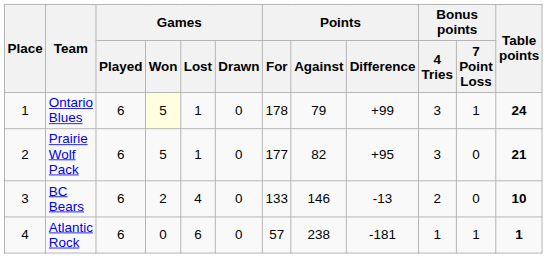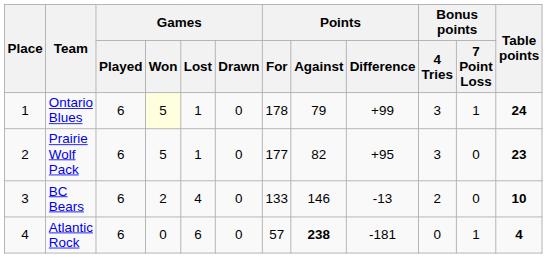 <table class="wikitable" width="100%">
 <tr>
 <th rowspan=2 width="5%">Place</th>
 <th rowspan=2 width="15%">Team</th>
 <th colspan=4 width="32%">Games</th>
 <th colspan=3 width="18%">Points</th>
 <th colspan=2 width="16%">Bonus<br>points</th>
 <th rowspan=2 width="10%">Table<br>points</th>
 </tr>
 <tr>
 <th width="8%">Played</th>
 <th width="8%">Won</th>
 <th width="8%">Lost</th>
 <th width="8%">Drawn</th>
 <th width="8%">For</th>
 <th width="8%">Against</th>
 <th width="8%">Difference</th>
 <th width="8%">4 Tries</th>
 <th width="8%">7 Point Loss</th>
 </tr>
 <tr align=center>
 <td>1</td>
 <td align=left><a href='#'>Ontario Blues</a></td>
 <td>6</td>
 <td style="background: lightyellow;">5</td>
 <td>1</td>
 <td>0</td>
 <td>178</td>
 <td>79</td>
 <td>+99</td>
 <td>3</td>
 <td>1</td>
 <td><strong>24</strong></td>
 </tr>
 <tr align=center>
 <td>2</td>
 <td align=left><a href='#'>Prairie Wolf Pack</a></td>
 <td>6</td>
 <td>5</td>
 <td>1</td>
 <td>0</td>
 <td>177</td>
 <td>82</td>
 <td>+95</td>
 <td>3</td>
 <td>0</td>
-<td><strong>21</strong></td>
+<td><strong>23</strong></td>
 </tr>
 <tr align=center>
 <td>3</td>
 <td align=left><a href='#'>BC Bears</a></td>
 <td>6</td>
 <td>2</td>
 <td>4</td>
 <td>0</td>
 <td>133</td>
 <td>146</td>
 <td>-13</td>
 <td>2</td>
 <td>0</td>
 <td><strong>10</strong></td>
 </tr>
 <tr align=center>
 <td>4</td>
 <td align=left><a href='#'>Atlantic Rock</a></td>
 <td>6</td>
 <td>0</td>
 <td>6</td>
 <td>0</td>
 <td>57</td>
-<td>238</td>
+<td><strong>238</strong></td>
 <td>-181</td>
+<td>0</td>
 <td>1</td>
-<td>1</td>
-<td><strong>1</strong></td>
+<td><strong>4</strong></td>
 </tr>
 </table>
